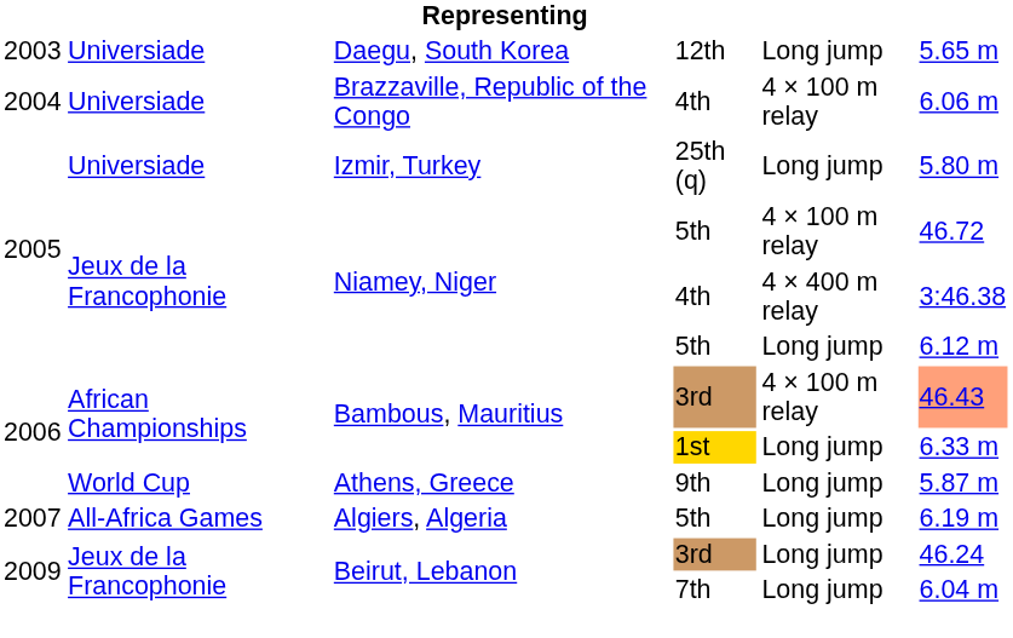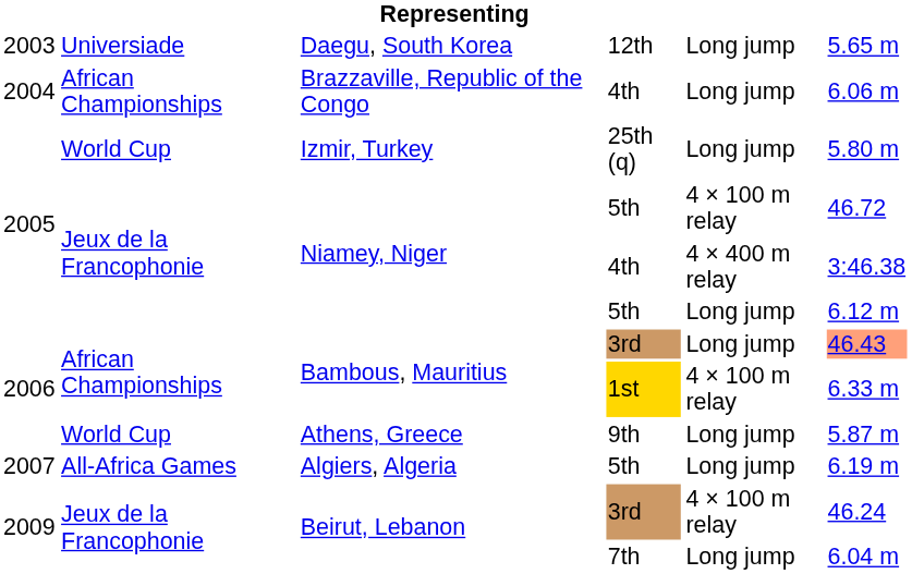 <table>
 <tr>
 <th colspan="6">Representing </th>
 </tr>
 <tr>
 <td>2003</td>
 <td><a href='#'>Universiade</a></td>
 <td><a href='#'>Daegu</a>, <a href='#'>South Korea</a></td>
 <td>12th</td>
 <td>Long jump</td>
 <td><a href='#'>5.65 m</a></td>
 </tr>
 <tr>
 <td>2004</td>
-<td><a href='#'>Universiade</a></td>
+<td><a href='#'>African Championships</a></td>
 <td><a href='#'>Brazzaville, Republic of the Congo</a></td>
 <td>4th</td>
-<td>4 × 100 m relay</td>
+<td>Long jump</td>
 <td><a href='#'>6.06 m</a></td>
 </tr>
 <tr>
 <td rowspan=4>2005</td>
-<td><a href='#'>Universiade</a></td>
+<td><a href='#'>World Cup</a></td>
 <td><a href='#'>Izmir, Turkey</a></td>
 <td>25th (q)</td>
 <td>Long jump</td>
 <td><a href='#'>5.80 m</a></td>
 </tr>
 <tr>
 <td rowspan=3><a href='#'>Jeux de la Francophonie</a></td>
 <td rowspan=3><a href='#'>Niamey, Niger</a></td>
 <td>5th</td>
 <td>4 × 100 m relay</td>
 <td><a href='#'>46.72</a></td>
 </tr>
 <tr>
 <td>4th</td>
 <td>4 × 400 m relay</td>
 <td><a href='#'>3:46.38</a></td>
 </tr>
 <tr>
 <td>5th</td>
 <td>Long jump</td>
 <td><a href='#'>6.12 m</a></td>
 </tr>
 <tr>
 <td rowspan=3>2006</td>
 <td rowspan=2><a href='#'>African Championships</a></td>
 <td rowspan=2><a href='#'>Bambous</a>, <a href='#'>Mauritius</a></td>
 <td bgcolor=cc9966>3rd</td>
-<td>4 × 100 m relay</td>
+<td>Long jump</td>
 <td style="background: lightsalmon;"><a href='#'>46.43</a></td>
 </tr>
 <tr>
 <td bgcolor="gold">1st</td>
-<td>Long jump</td>
+<td>4 × 100 m relay</td>
 <td><a href='#'>6.33 m</a></td>
 </tr>
 <tr>
 <td><a href='#'>World Cup</a></td>
 <td><a href='#'>Athens, Greece</a></td>
 <td>9th</td>
 <td>Long jump</td>
 <td><a href='#'>5.87 m</a></td>
 </tr>
 <tr>
 <td>2007</td>
 <td><a href='#'>All-Africa Games</a></td>
 <td><a href='#'>Algiers</a>, <a href='#'>Algeria</a></td>
 <td>5th</td>
 <td>Long jump</td>
 <td><a href='#'>6.19 m</a></td>
 </tr>
 <tr>
 <td rowspan=2>2009</td>
 <td rowspan=2><a href='#'>Jeux de la Francophonie</a></td>
 <td rowspan=2><a href='#'>Beirut, Lebanon</a></td>
 <td bgcolor=cc9966>3rd</td>
-<td>Long jump</td>
+<td>4 × 100 m relay</td>
 <td><a href='#'>46.24</a></td>
 </tr>
 <tr>
 <td>7th</td>
 <td>Long jump</td>
 <td><a href='#'>6.04 m</a></td>
 </tr>
 </table>
